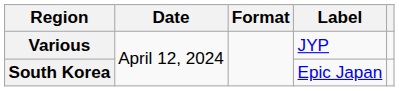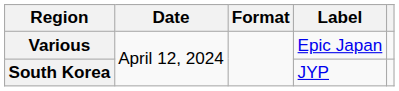 <table class="wikitable plainrowheaders">
 <tr>
 <th scope="col">Region</th>
 <th scope="col">Date</th>
 <th scope="col">Format</th>
 <th scope="col">Label</th>
 <th scope="col"></th>
 </tr>
 <tr>
 <th scope="row">Various</th>
 <td rowspan="2">April 12, 2024</td>
 <td rowspan="2"></td>
-<td><a href='#'>JYP</a></td>
+<td><a href='#'>Epic Japan</a></td>
 <td style="text-align:center"></td>
 </tr>
 <tr>
 <th scope="row">South Korea</th>
-<td><a href='#'>Epic Japan</a></td>
+<td><a href='#'>JYP</a></td>
 <td style="text-align:center"></td>
 </tr>
 </table>
